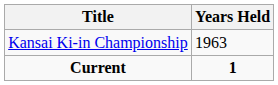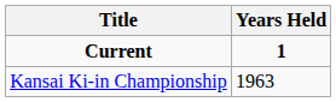 <table class="wikitable">
 <tr>
 <th>Title</th>
 <th>Years Held</th>
 </tr>
 <tr>
+<td align="center"><strong>Current</strong></td>
+<td align="center"><strong>1</strong></td>
+</tr>
+<tr>
 <td> <a href='#'>Kansai Ki-in Championship</a></td>
 <td>1963</td>
 </tr>
-<tr>
-<td align="center"><strong>Current</strong></td>
-<td align="center"><strong>1</strong></td>
-</tr>
 </table>
